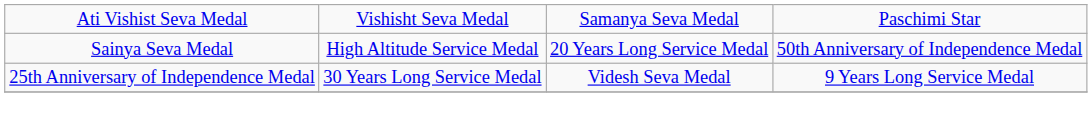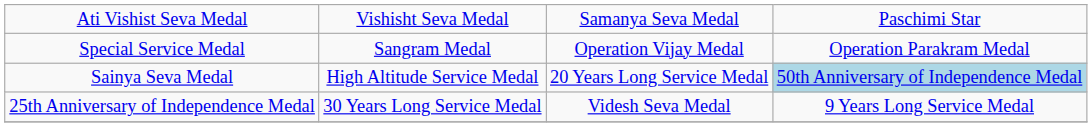 <table class="wikitable" style="margin:1em auto; text-align:center;">
 <tr>
 <td><a href='#'>Ati Vishist Seva Medal</a></td>
 <td><a href='#'>Vishisht Seva Medal</a></td>
 <td><a href='#'>Samanya Seva Medal</a></td>
 <td><a href='#'>Paschimi Star</a></td>
 </tr>
 <tr>
+<td><a href='#'>Special Service Medal</a></td>
+<td><a href='#'>Sangram Medal</a></td>
+<td><a href='#'>Operation Vijay Medal</a></td>
+<td><a href='#'>Operation Parakram Medal</a></td>
+</tr>
+<tr>
 <td><a href='#'>Sainya Seva Medal</a></td>
 <td><a href='#'>High Altitude Service Medal</a></td>
 <td><a href='#'>20 Years Long Service Medal</a></td>
-<td><a href='#'>50th Anniversary of Independence Medal</a></td>
+<td style="background: lightblue;"><a href='#'>50th Anniversary of Independence Medal</a></td>
 </tr>
 <tr>
 <td><a href='#'>25th Anniversary of Independence Medal</a></td>
 <td><a href='#'>30 Years Long Service Medal</a></td>
 <td><a href='#'>Videsh Seva Medal</a></td>
 <td><a href='#'>9 Years Long Service Medal</a></td>
 </tr>
 <tr>
 </tr>
 </table>
